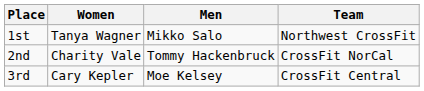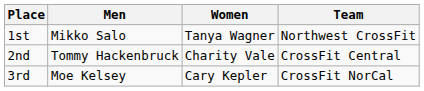 <table class="wikitable">
 <tr>
 <th>Place</th>
+<th>Men</th>
 <th>Women </th>
-<th>Men</th>
 <th>Team</th>
 </tr>
 <tr>
 <td>1st</td>
+<td>Mikko Salo</td>
 <td>Tanya Wagner</td>
-<td>Mikko Salo</td>
 <td>Northwest CrossFit</td>
 </tr>
 <tr>
 <td>2nd</td>
+<td>Tommy Hackenbruck</td>
 <td>Charity Vale</td>
-<td>Tommy Hackenbruck</td>
-<td>CrossFit NorCal</td>
+<td>CrossFit Central</td>
 </tr>
 <tr>
 <td>3rd</td>
+<td>Moe Kelsey</td>
 <td>Cary Kepler</td>
-<td>Moe Kelsey</td>
-<td>CrossFit Central</td>
+<td>CrossFit NorCal</td>
 </tr>
 </table>
